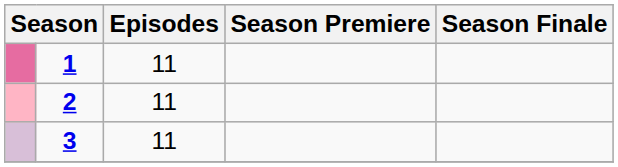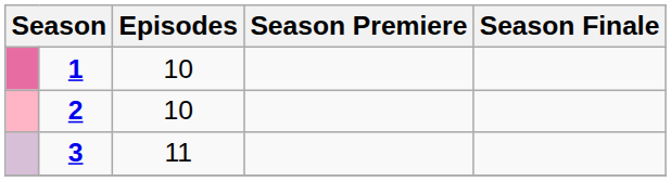 <table class="wikitable">
 <tr>
 <th colspan="2">Season</th>
 <th>Episodes</th>
 <th>Season Premiere</th>
 <th>Season Finale</th>
 </tr>
 <tr>
 <td style="background:#E66CA1; height:5px;"></td>
 <td style="text-align:center;"><strong><a href='#'>1</a></strong></td>
-<td style="text-align:center;">11</td>
+<td style="text-align:center;">10</td>
 <td style="text-align:center;"></td>
 <td style="text-align:center;"></td>
 </tr>
 <tr>
 <td style="background:#FFB5C5; height:5px;"></td>
 <td style="text-align:center;"><strong><a href='#'>2</a></strong></td>
-<td style="text-align:center;">11</td>
+<td style="text-align:center;">10</td>
 <td style="text-align:center;"></td>
 <td style="text-align:center;"></td>
 </tr>
 <tr>
 <td style="background:#D8BFD8; height:5px;"></td>
 <td style="text-align:center;"><strong><a href='#'>3</a></strong></td>
 <td style="text-align:center;">11</td>
 <td style="text-align:center;"></td>
 <td style="text-align:center;"></td>
 </tr>
 <tr>
 </tr>
 </table>
